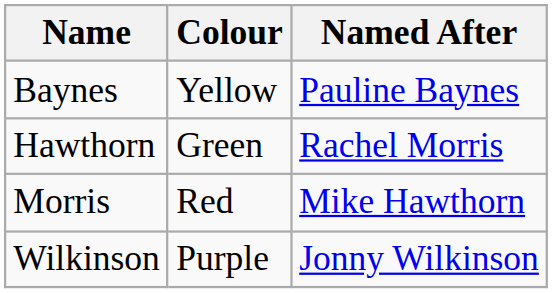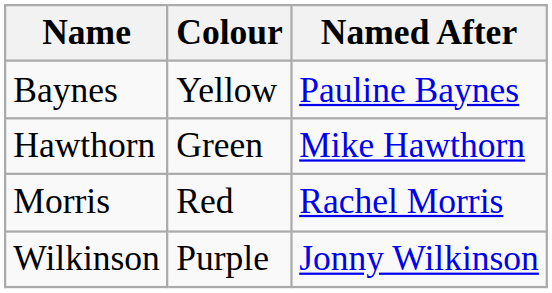 <table class="wikitable">
 <tr>
 <th>Name</th>
 <th>Colour</th>
 <th>Named After</th>
 </tr>
 <tr>
 <td>Baynes</td>
 <td>Yellow</td>
 <td><a href='#'>Pauline Baynes</a></td>
 </tr>
 <tr>
 <td>Hawthorn</td>
 <td>Green</td>
-<td><a href='#'>Rachel Morris</a></td>
+<td><a href='#'>Mike Hawthorn</a></td>
 </tr>
 <tr>
 <td>Morris</td>
 <td>Red</td>
-<td><a href='#'>Mike Hawthorn</a></td>
+<td><a href='#'>Rachel Morris</a></td>
 </tr>
 <tr>
 <td>Wilkinson</td>
 <td>Purple</td>
 <td><a href='#'>Jonny Wilkinson</a></td>
 </tr>
 </table>
